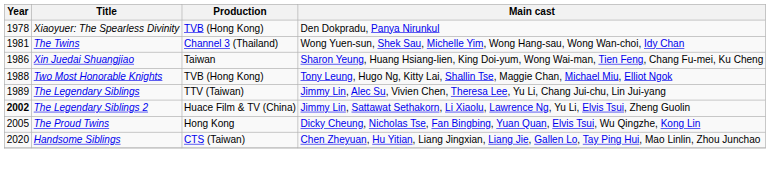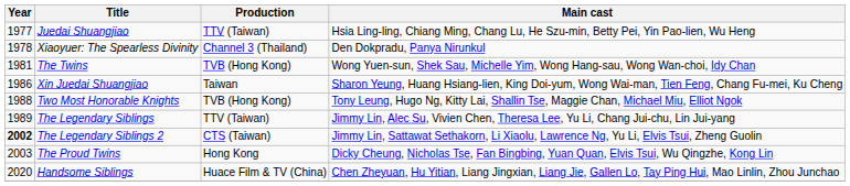 <table class="wikitable">
 <tr>
 <th>Year</th>
 <th>Title</th>
 <th>Production</th>
 <th>Main cast</th>
 </tr>
 <tr>
+<td>1977</td>
+<td><em><a href='#'>Juedai Shuangjiao</a></em></td>
+<td><a href='#'>TTV</a> (Taiwan)</td>
+<td>Hsia Ling-ling, Chiang Ming, Chang Lu, He Szu-min, Betty Pei, Yin Pao-lien, Wu Heng</td>
+</tr>
+<tr>
 <td>1978</td>
 <td><em>Xiaoyuer: The Spearless Divinity</em></td>
-<td><a href='#'>TVB</a> (Hong Kong)</td>
+<td><a href='#'>Channel 3</a> (Thailand)</td>
 <td>Den Dokpradu, <a href='#'>Panya Nirunkul</a></td>
 </tr>
 <tr>
 <td>1981</td>
 <td><em><a href='#'>The Twins</a></em></td>
-<td><a href='#'>Channel 3</a> (Thailand)</td>
+<td><a href='#'>TVB</a> (Hong Kong)</td>
 <td>Wong Yuen-sun, <a href='#'>Shek Sau</a>, <a href='#'>Michelle Yim</a>, Wong Hang-sau, Wong Wan-choi, <a href='#'>Idy Chan</a></td>
 </tr>
 <tr>
 <td>1986</td>
 <td><em><a href='#'>Xin Juedai Shuangjiao</a></em></td>
 <td>Taiwan</td>
 <td><a href='#'>Sharon Yeung</a>, Huang Hsiang-lien, King Doi-yum, Wong Wai-man, <a href='#'>Tien Feng</a>, Chang Fu-mei, Ku Cheng</td>
 </tr>
 <tr>
 <td>1988</td>
 <td><em><a href='#'>Two Most Honorable Knights</a></em></td>
 <td>TVB (Hong Kong)</td>
 <td><a href='#'>Tony Leung</a>, Hugo Ng, Kitty Lai, <a href='#'>Shallin Tse</a>, Maggie Chan, <a href='#'>Michael Miu</a>, <a href='#'>Elliot Ngok</a></td>
 </tr>
 <tr>
 <td>1989</td>
 <td><em><a href='#'>The Legendary Siblings</a></em></td>
 <td>TTV (Taiwan)</td>
 <td><a href='#'>Jimmy Lin</a>, <a href='#'>Alec Su</a>, Vivien Chen, <a href='#'>Theresa Lee</a>, Yu Li, Chang Jui-chu, Lin Jui-yang</td>
 </tr>
 <tr>
 <td><strong>2002</strong></td>
 <td><em><a href='#'>The Legendary Siblings 2</a></em></td>
-<td>Huace Film & TV (China)</td>
+<td><a href='#'>CTS</a> (Taiwan)</td>
 <td><a href='#'>Jimmy Lin</a>, <a href='#'>Sattawat Sethakorn</a>, <a href='#'>Li Xiaolu</a>, <a href='#'>Lawrence Ng</a>, Yu Li, <a href='#'>Elvis Tsui</a>, Zheng Guolin</td>
 </tr>
 <tr>
-<td>2005</td>
+<td>2003</td>
 <td><em><a href='#'>The Proud Twins</a></em></td>
 <td>Hong Kong</td>
 <td><a href='#'>Dicky Cheung</a>, <a href='#'>Nicholas Tse</a>, <a href='#'>Fan Bingbing</a>, <a href='#'>Yuan Quan</a>, <a href='#'>Elvis Tsui</a>, Wu Qingzhe, <a href='#'>Kong Lin</a></td>
 </tr>
 <tr>
 <td>2020</td>
 <td><em><a href='#'>Handsome Siblings</a></em></td>
-<td><a href='#'>CTS</a> (Taiwan)</td>
+<td>Huace Film & TV (China)</td>
 <td><a href='#'>Chen Zheyuan</a>, <a href='#'>Hu Yitian</a>, Liang Jingxian, <a href='#'>Liang Jie</a>, <a href='#'>Gallen Lo</a>, <a href='#'>Tay Ping Hui</a>, Mao Linlin, Zhou Junchao</td>
 </tr>
 <tr>
 </tr>
 </table>
